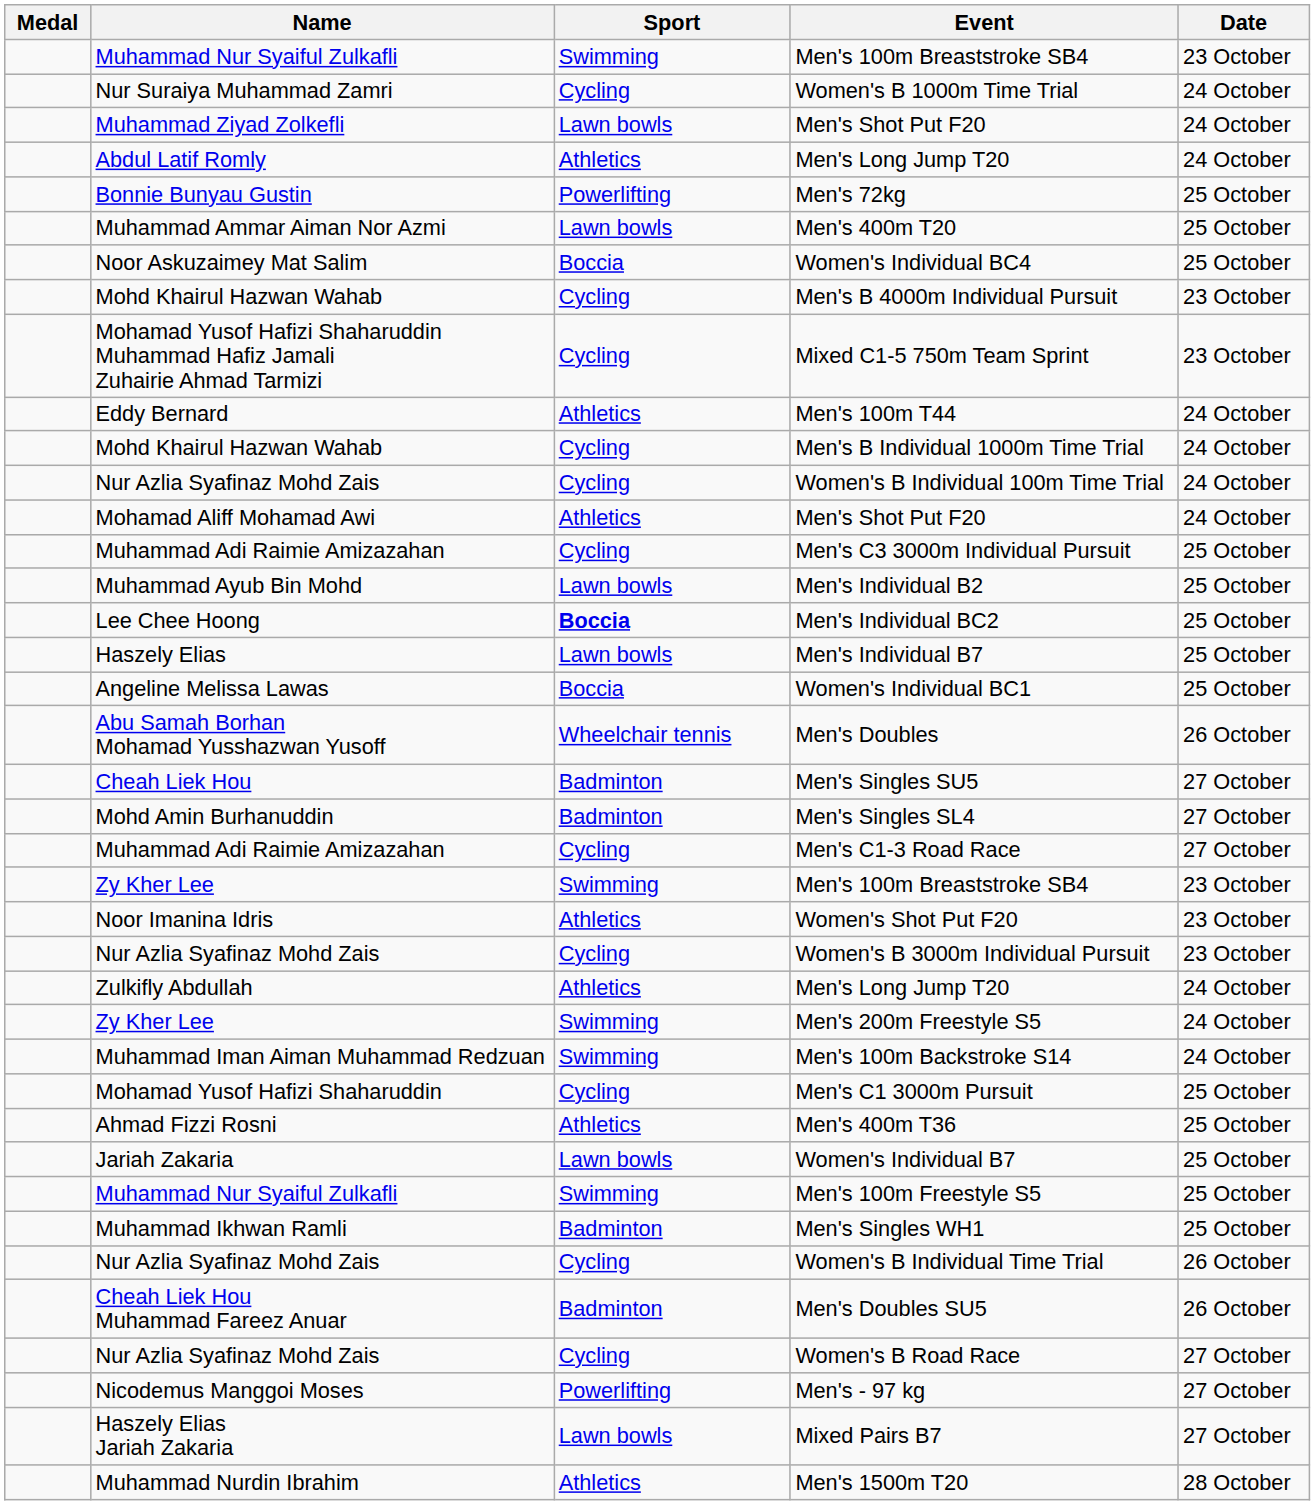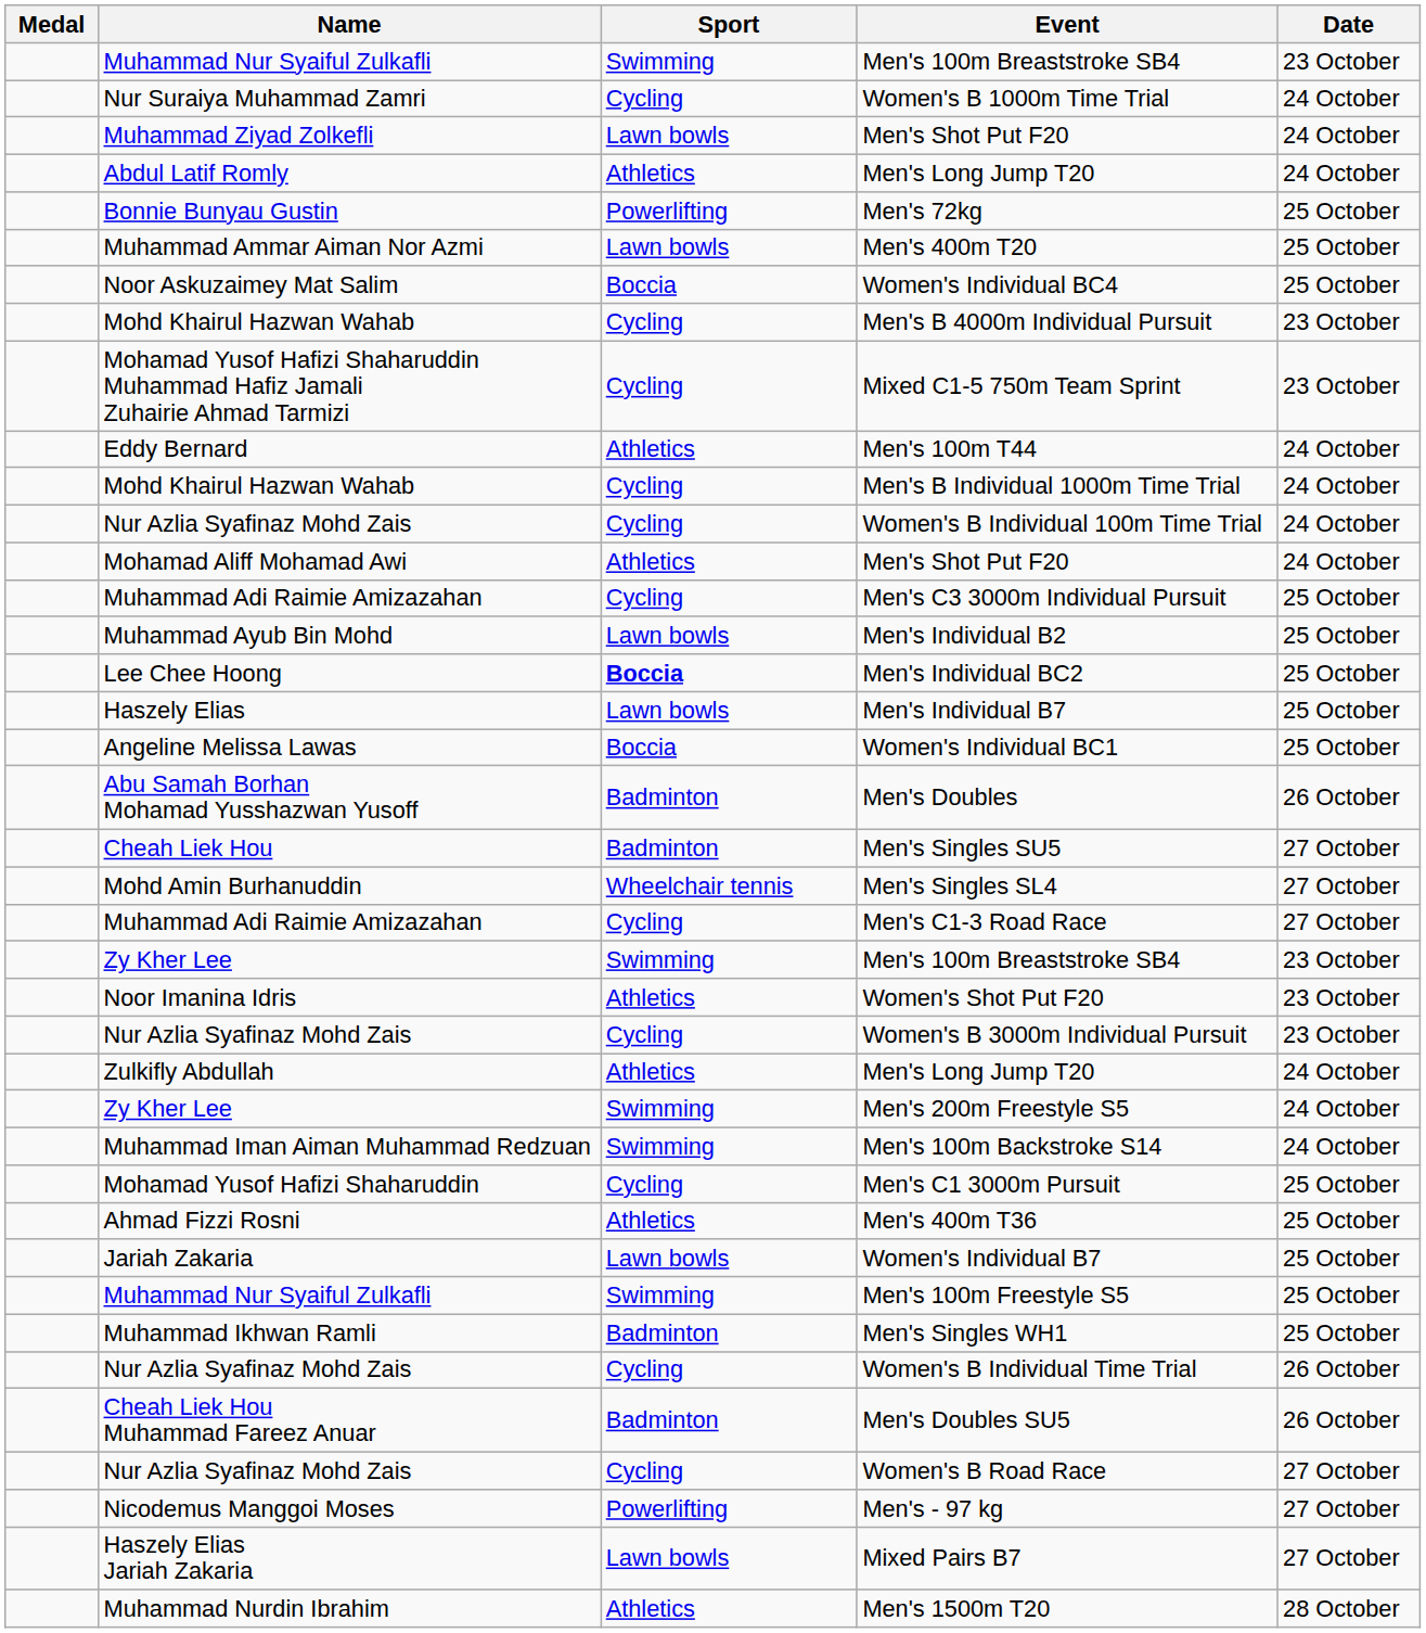 <table class="wikitable sortable" style="font-size:90%">
 <tr>
 <th width="50">Medal</th>
 <th width="300">Name</th>
 <th width="150">Sport</th>
 <th width="250">Event</th>
 <th width="80">Date</th>
 </tr>
 <tr>
 <td></td>
 <td align=left><a href='#'>Muhammad Nur Syaiful Zulkafli</a></td>
 <td><a href='#'>Swimming</a></td>
 <td>Men's 100m Breaststroke SB4</td>
 <td>23 October</td>
 </tr>
 <tr>
 <td></td>
 <td align=left>Nur Suraiya Muhammad Zamri</td>
 <td><a href='#'>Cycling</a></td>
 <td>Women's B 1000m Time Trial</td>
 <td>24 October</td>
 </tr>
 <tr>
 <td></td>
 <td align=left><a href='#'>Muhammad Ziyad Zolkefli</a></td>
 <td><a href='#'>Lawn bowls</a></td>
 <td>Men's Shot Put F20</td>
 <td>24 October</td>
 </tr>
 <tr>
 <td></td>
 <td align=left><a href='#'>Abdul Latif Romly</a></td>
 <td><a href='#'>Athletics</a></td>
 <td>Men's Long Jump T20</td>
 <td>24 October</td>
 </tr>
 <tr>
 <td></td>
 <td align=left><a href='#'>Bonnie Bunyau Gustin</a></td>
 <td><a href='#'>Powerlifting</a></td>
 <td>Men's 72kg</td>
 <td>25 October</td>
 </tr>
 <tr>
 <td></td>
 <td align=left>Muhammad Ammar Aiman Nor Azmi</td>
 <td><a href='#'>Lawn bowls</a></td>
 <td>Men's 400m T20</td>
 <td>25 October</td>
 </tr>
 <tr>
 <td></td>
 <td align=left>Noor Askuzaimey Mat Salim</td>
 <td><a href='#'>Boccia</a></td>
 <td>Women's Individual BC4</td>
 <td>25 October</td>
 </tr>
 <tr>
 <td></td>
 <td align=left>Mohd Khairul Hazwan Wahab</td>
 <td><a href='#'>Cycling</a></td>
 <td>Men's B 4000m Individual Pursuit</td>
 <td>23 October</td>
 </tr>
 <tr>
 <td></td>
 <td align=left>Mohamad Yusof Hafizi Shaharuddin<br>Muhammad Hafiz Jamali<br>Zuhairie Ahmad Tarmizi</td>
 <td><a href='#'>Cycling</a></td>
 <td>Mixed C1-5 750m Team Sprint</td>
 <td>23 October</td>
 </tr>
 <tr>
 <td></td>
 <td align=left>Eddy Bernard</td>
 <td><a href='#'>Athletics</a></td>
 <td>Men's 100m T44</td>
 <td>24 October</td>
 </tr>
 <tr>
 <td></td>
 <td align=left>Mohd Khairul Hazwan Wahab</td>
 <td><a href='#'>Cycling</a></td>
 <td>Men's B Individual 1000m Time Trial</td>
 <td>24 October</td>
 </tr>
 <tr>
 <td></td>
 <td align=left>Nur Azlia Syafinaz Mohd Zais</td>
 <td><a href='#'>Cycling</a></td>
 <td>Women's B Individual 100m Time Trial</td>
 <td>24 October</td>
 </tr>
 <tr>
 <td></td>
 <td align=left>Mohamad Aliff Mohamad Awi</td>
 <td><a href='#'>Athletics</a></td>
 <td>Men's Shot Put F20</td>
 <td>24 October</td>
 </tr>
 <tr>
 <td></td>
 <td align=left>Muhammad Adi Raimie Amizazahan</td>
 <td><a href='#'>Cycling</a></td>
 <td>Men's C3 3000m Individual Pursuit</td>
 <td>25 October</td>
 </tr>
 <tr>
 <td></td>
 <td align=left>Muhammad Ayub Bin Mohd</td>
 <td><a href='#'>Lawn bowls</a></td>
 <td>Men's Individual B2</td>
 <td>25 October</td>
 </tr>
 <tr>
 <td></td>
 <td align=left>Lee Chee Hoong</td>
 <td><strong><a href='#'>Boccia</a></strong></td>
 <td>Men's Individual BC2</td>
 <td>25 October</td>
 </tr>
 <tr>
 <td></td>
 <td align=left>Haszely Elias</td>
 <td><a href='#'>Lawn bowls</a></td>
 <td>Men's Individual B7</td>
 <td>25 October</td>
 </tr>
 <tr>
 <td></td>
 <td align=left>Angeline Melissa Lawas</td>
 <td><a href='#'>Boccia</a></td>
 <td>Women's Individual BC1</td>
 <td>25 October</td>
 </tr>
 <tr>
 <td></td>
 <td align=left><a href='#'>Abu Samah Borhan</a><br>Mohamad Yusshazwan Yusoff</td>
-<td><a href='#'>Wheelchair tennis</a></td>
+<td><a href='#'>Badminton</a></td>
 <td>Men's Doubles</td>
 <td>26 October</td>
 </tr>
 <tr>
 <td></td>
 <td align=left><a href='#'>Cheah Liek Hou</a></td>
 <td><a href='#'>Badminton</a></td>
 <td>Men's Singles SU5</td>
 <td>27 October</td>
 </tr>
 <tr>
 <td></td>
 <td align=left>Mohd Amin Burhanuddin</td>
-<td><a href='#'>Badminton</a></td>
+<td><a href='#'>Wheelchair tennis</a></td>
 <td>Men's Singles SL4</td>
 <td>27 October</td>
 </tr>
 <tr>
 <td></td>
 <td align=left>Muhammad Adi Raimie Amizazahan</td>
 <td><a href='#'>Cycling</a></td>
 <td>Men's C1-3 Road Race</td>
 <td>27 October</td>
 </tr>
 <tr>
 <td></td>
 <td align=left><a href='#'>Zy Kher Lee</a></td>
 <td><a href='#'>Swimming</a></td>
 <td>Men's 100m Breaststroke SB4</td>
 <td>23 October</td>
 </tr>
 <tr>
 <td></td>
 <td align=left>Noor Imanina Idris</td>
 <td><a href='#'>Athletics</a></td>
 <td>Women's Shot Put F20</td>
 <td>23 October</td>
 </tr>
 <tr>
 <td></td>
 <td align=left>Nur Azlia Syafinaz Mohd Zais</td>
 <td><a href='#'>Cycling</a></td>
 <td>Women's B 3000m Individual Pursuit</td>
 <td>23 October</td>
 </tr>
 <tr>
 <td></td>
 <td align=left>Zulkifly Abdullah</td>
 <td><a href='#'>Athletics</a></td>
 <td>Men's Long Jump T20</td>
 <td>24 October</td>
 </tr>
 <tr>
 <td></td>
 <td align=left><a href='#'>Zy Kher Lee</a></td>
 <td><a href='#'>Swimming</a></td>
 <td>Men's 200m Freestyle S5</td>
 <td>24 October</td>
 </tr>
 <tr>
 <td></td>
 <td align=left>Muhammad Iman Aiman Muhammad Redzuan</td>
 <td><a href='#'>Swimming</a></td>
 <td>Men's 100m Backstroke S14</td>
 <td>24 October</td>
 </tr>
 <tr>
 <td></td>
 <td align=left>Mohamad Yusof Hafizi Shaharuddin</td>
 <td><a href='#'>Cycling</a></td>
 <td>Men's C1 3000m Pursuit</td>
 <td>25 October</td>
 </tr>
 <tr>
 <td></td>
 <td align=left>Ahmad Fizzi Rosni</td>
 <td><a href='#'>Athletics</a></td>
 <td>Men's 400m T36</td>
 <td>25 October</td>
 </tr>
 <tr>
 <td></td>
 <td align=left>Jariah Zakaria</td>
 <td><a href='#'>Lawn bowls</a></td>
 <td>Women's Individual B7</td>
 <td>25 October</td>
 </tr>
 <tr>
 <td></td>
 <td align=left><a href='#'>Muhammad Nur Syaiful Zulkafli</a></td>
 <td><a href='#'>Swimming</a></td>
 <td>Men's 100m Freestyle S5</td>
 <td>25 October</td>
 </tr>
 <tr>
 <td></td>
 <td align=left>Muhammad Ikhwan Ramli</td>
 <td><a href='#'>Badminton</a></td>
 <td>Men's Singles WH1</td>
 <td>25 October</td>
 </tr>
 <tr>
 <td></td>
 <td align=left>Nur Azlia Syafinaz Mohd Zais</td>
 <td><a href='#'>Cycling</a></td>
 <td>Women's B Individual Time Trial</td>
 <td>26 October</td>
 </tr>
 <tr>
 <td></td>
 <td align=left><a href='#'>Cheah Liek Hou</a><br>Muhammad Fareez Anuar</td>
 <td><a href='#'>Badminton</a></td>
 <td>Men's Doubles SU5</td>
 <td>26 October</td>
 </tr>
 <tr>
 <td></td>
 <td align=left>Nur Azlia Syafinaz Mohd Zais</td>
 <td><a href='#'>Cycling</a></td>
 <td>Women's B Road Race</td>
 <td>27 October</td>
 </tr>
 <tr>
 <td></td>
 <td align=left>Nicodemus Manggoi Moses</td>
 <td><a href='#'>Powerlifting</a></td>
 <td>Men's - 97 kg</td>
 <td>27 October</td>
 </tr>
 <tr>
 <td></td>
 <td align=left>Haszely Elias<br>Jariah Zakaria</td>
 <td><a href='#'>Lawn bowls</a></td>
 <td>Mixed Pairs B7</td>
 <td>27 October</td>
 </tr>
 <tr>
 <td></td>
 <td align=left>Muhammad Nurdin Ibrahim</td>
 <td><a href='#'>Athletics</a></td>
 <td>Men's 1500m T20</td>
 <td>28 October</td>
 </tr>
 </table>
